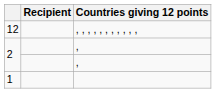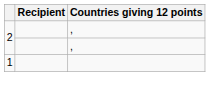 <table class="wikitable plainrowheaders">
 <tr>
 <th scope="col"></th>
 <th scope="col">Recipient</th>
 <th scope="col">Countries giving 12 points</th>
-</tr>
-<tr>
-<td>12</td>
-<td></td>
-<td>, , , , , , , , , , , </td>
 </tr>
 <tr>
 <td rowspan="2">2</td>
 <td></td>
 <td>, </td>
 </tr>
 <tr>
 <td></td>
 <td>, </td>
 </tr>
 <tr>
 <td>1</td>
 <td></td>
 <td></td>
 </tr>
 </table>
